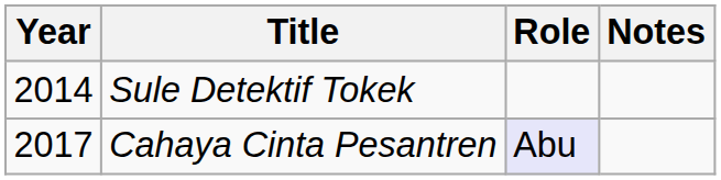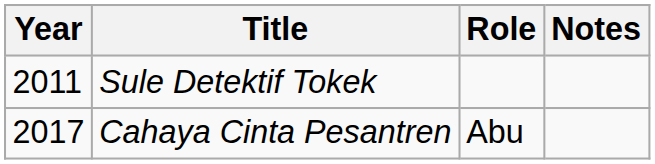 <table class="wikitable">
 <tr>
 <th>Year</th>
 <th>Title</th>
 <th>Role</th>
 <th>Notes</th>
 </tr>
 <tr>
-<td>2014</td>
+<td>2011</td>
 <td><em>Sule Detektif Tokek</em></td>
 <td></td>
 <td></td>
 </tr>
 <tr>
 <td>2017</td>
 <td><em>Cahaya Cinta Pesantren</em></td>
-<td style="background: lavender;">Abu</td>
+<td>Abu</td>
 <td></td>
 </tr>
 </table>
